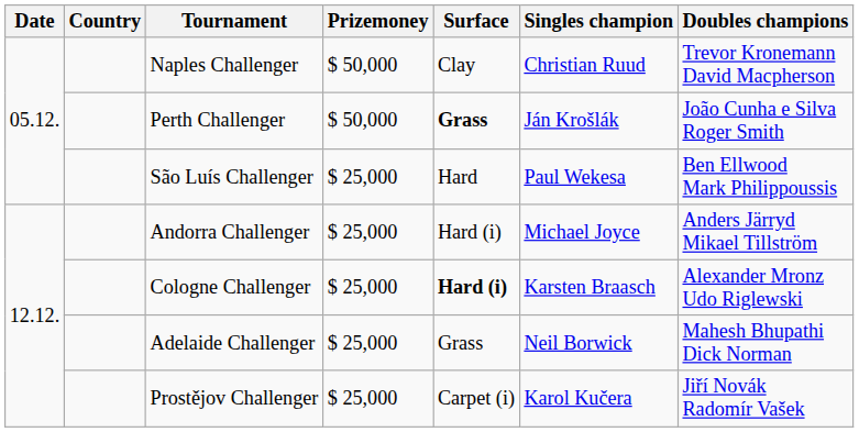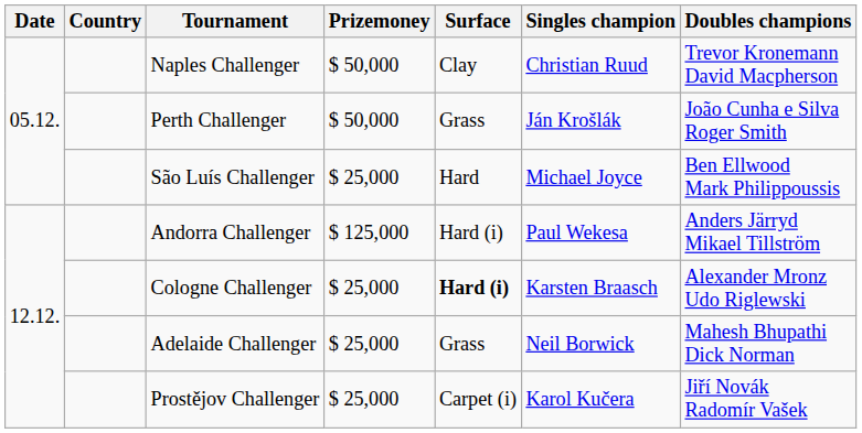 <table class="sortable wikitable" style=font-size:97%>
 <tr>
 <th>Date</th>
 <th>Country</th>
 <th>Tournament</th>
 <th>Prizemoney</th>
 <th>Surface</th>
 <th>Singles champion</th>
 <th>Doubles champions</th>
 </tr>
 <tr>
 <td rowspan="3">05.12.</td>
 <td></td>
 <td>Naples Challenger</td>
 <td>$ 50,000</td>
 <td>Clay</td>
 <td> <a href='#'>Christian Ruud</a></td>
 <td> <a href='#'>Trevor Kronemann</a><br> <a href='#'>David Macpherson</a></td>
 </tr>
 <tr>
 <td></td>
 <td>Perth Challenger</td>
 <td>$ 50,000</td>
-<td><strong>Grass</strong></td>
+<td>Grass</td>
 <td> <a href='#'>Ján Krošlák</a></td>
 <td> <a href='#'>João Cunha e Silva</a><br> <a href='#'>Roger Smith</a></td>
 </tr>
 <tr>
 <td></td>
 <td>São Luís Challenger</td>
 <td>$ 25,000</td>
 <td>Hard</td>
-<td> <a href='#'>Paul Wekesa</a></td>
+<td> <a href='#'>Michael Joyce</a></td>
 <td> <a href='#'>Ben Ellwood</a><br> <a href='#'>Mark Philippoussis</a></td>
 </tr>
 <tr>
 <td rowspan="4">12.12.</td>
 <td></td>
 <td>Andorra Challenger</td>
-<td>$ 25,000</td>
+<td>$ 125,000</td>
 <td>Hard (i)</td>
-<td> <a href='#'>Michael Joyce</a></td>
+<td> <a href='#'>Paul Wekesa</a></td>
 <td> <a href='#'>Anders Järryd</a><br> <a href='#'>Mikael Tillström</a></td>
 </tr>
 <tr>
 <td></td>
 <td>Cologne Challenger</td>
 <td>$ 25,000</td>
 <td><strong>Hard (i)</strong></td>
 <td> <a href='#'>Karsten Braasch</a></td>
 <td> <a href='#'>Alexander Mronz</a><br> <a href='#'>Udo Riglewski</a></td>
 </tr>
 <tr>
 <td></td>
 <td>Adelaide Challenger</td>
 <td>$ 25,000</td>
 <td>Grass</td>
 <td> <a href='#'>Neil Borwick</a></td>
 <td> <a href='#'>Mahesh Bhupathi</a><br> <a href='#'>Dick Norman</a></td>
 </tr>
 <tr>
 <td></td>
 <td>Prostějov Challenger</td>
 <td>$ 25,000</td>
 <td>Carpet (i)</td>
 <td> <a href='#'>Karol Kučera</a></td>
 <td> <a href='#'>Jiří Novák</a> <br>  <a href='#'>Radomír Vašek</a></td>
 </tr>
 </table>
